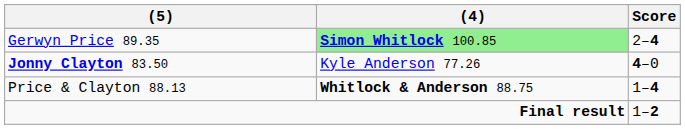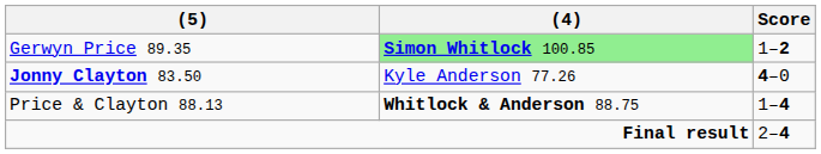 <table class="wikitable">
 <tr>
 <th width=270> (5)</th>
 <th width=270><strong></strong> (4)</th>
 <th>Score</th>
 </tr>
 <tr>
 <td><a href='#'>Gerwyn Price</a> <small><span>89.35</span></small></td>
 <td style="background: lightgreen;"><strong><a href='#'>Simon Whitlock</a></strong> <small><span>100.85</span></small></td>
-<td>2–<strong>4</strong></td>
+<td>1–<strong>2</strong></td>
 </tr>
 <tr>
 <td><strong><a href='#'>Jonny Clayton</a></strong> <small><span>83.50</span></small></td>
 <td><a href='#'>Kyle Anderson</a> <small><span>77.26</span></small></td>
 <td><strong>4</strong>–0</td>
 </tr>
 <tr>
 <td>Price & Clayton <small><span>88.13</span></small></td>
 <td><strong>Whitlock & Anderson</strong> <small><span>88.75</span></small></td>
 <td>1–<strong>4</strong></td>
 </tr>
 <tr>
 <td colspan="2" align="right"><strong>Final result</strong></td>
-<td>1–<strong>2</strong></td>
+<td>2–<strong>4</strong></td>
 </tr>
 </table>
